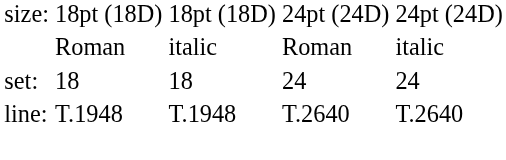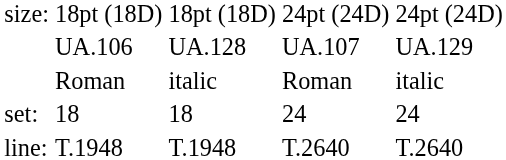 <table style="margin-left:40px;">
 <tr>
 <td>size:</td>
 <td>18pt (18D)</td>
 <td>18pt (18D)</td>
 <td>24pt (24D)</td>
 <td>24pt (24D)</td>
+</tr>
+<tr>
+<td></td>
+<td>UA.106</td>
+<td>UA.128</td>
+<td>UA.107</td>
+<td>UA.129</td>
 </tr>
 <tr>
 <td></td>
 <td>Roman</td>
 <td>italic</td>
 <td>Roman</td>
 <td>italic</td>
 </tr>
 <tr>
 <td>set:</td>
 <td>18</td>
 <td>18</td>
 <td>24</td>
 <td>24</td>
 </tr>
 <tr>
 <td>line:</td>
 <td>T.1948</td>
 <td>T.1948</td>
 <td>T.2640</td>
 <td>T.2640</td>
 </tr>
 </table>
